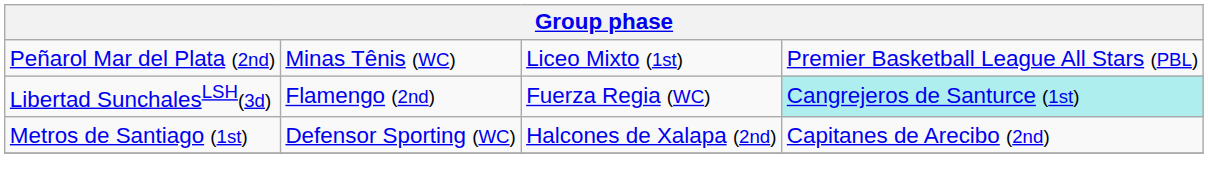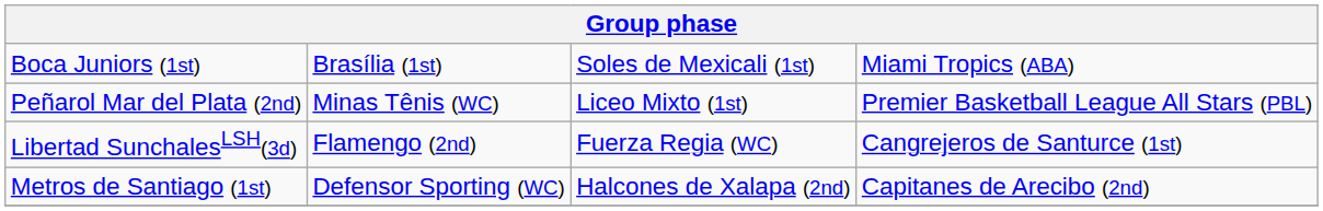 <table class="wikitable" style="white-space: nowrap;">
 <tr>
 <th colspan=4><a href='#'>Group phase</a></th>
+</tr>
+<tr>
+<td> <a href='#'>Boca Juniors</a> <small>(<a href='#'>1st</a>)</small></td>
+<td> <a href='#'>Brasília</a> <small>(<a href='#'>1st</a>)</small></td>
+<td> <a href='#'>Soles de Mexicali</a> <small>(<a href='#'>1st</a>)</small></td>
+<td> <a href='#'>Miami Tropics</a>  <small>(<a href='#'>ABA</a>)</small></td>
 </tr>
 <tr>
 <td> <a href='#'>Peñarol Mar del Plata</a> <small>(<a href='#'>2nd</a>)</small></td>
 <td> <a href='#'>Minas Tênis</a> <small>(<a href='#'>WC</a>)</small></td>
 <td> <a href='#'>Liceo Mixto</a> <small>(<a href='#'>1st</a>)</small></td>
 <td> <a href='#'>Premier Basketball League All Stars</a> <small>(<a href='#'>PBL</a>)</small></td>
 </tr>
 <tr>
 <td> <a href='#'>Libertad Sunchales</a><sup><a href='#'>LSH</a></sup><small>(<a href='#'>3d</a>)</small></td>
 <td> <a href='#'>Flamengo</a> <small>(<a href='#'>2nd</a>)</small></td>
 <td> <a href='#'>Fuerza Regia</a> <small>(<a href='#'>WC</a>)</small></td>
-<td style="background: paleturquoise;"> <a href='#'>Cangrejeros de Santurce</a> <small>(<a href='#'>1st</a>)</small></td>
+<td> <a href='#'>Cangrejeros de Santurce</a> <small>(<a href='#'>1st</a>)</small></td>
 </tr>
 <tr>
 <td> <a href='#'>Metros de Santiago</a> <small>(<a href='#'>1st</a>)</small></td>
 <td> <a href='#'>Defensor Sporting</a> <small>(<a href='#'>WC</a>)</small></td>
 <td> <a href='#'>Halcones de Xalapa</a> <small>(<a href='#'>2nd</a>)</small></td>
 <td> <a href='#'>Capitanes de Arecibo</a> <small>(<a href='#'>2nd</a>)</small></td>
 </tr>
 <tr>
 </tr>
 </table>
